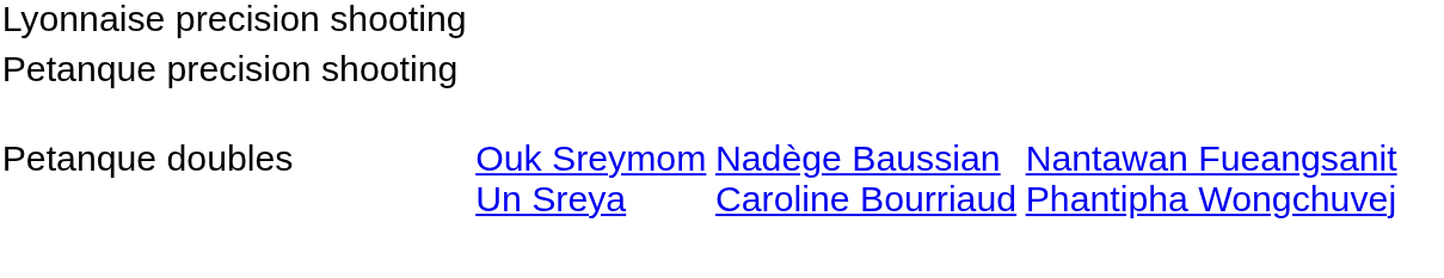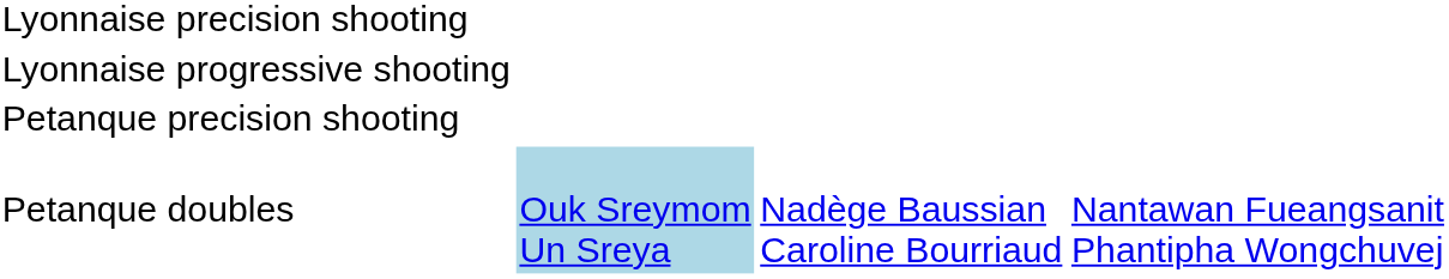 <table>
 <tr>
 <td>Lyonnaise precision shooting<br></td>
+<td></td>
+<td></td>
+<td></td>
+</tr>
+<tr>
+<td>Lyonnaise progressive shooting<br></td>
 <td></td>
 <td></td>
 <td></td>
 </tr>
 <tr>
 <td>Petanque precision shooting<br></td>
 <td></td>
 <td></td>
 <td></td>
 </tr>
 <tr>
 <td>Petanque doubles<br></td>
-<td><br><a href='#'>Ouk Sreymom</a><br><a href='#'>Un Sreya</a></td>
+<td style="background: lightblue;"><br><a href='#'>Ouk Sreymom</a><br><a href='#'>Un Sreya</a></td>
 <td><br><a href='#'>Nadège Baussian</a><br><a href='#'>Caroline Bourriaud</a></td>
 <td><br><a href='#'>Nantawan Fueangsanit</a><br><a href='#'>Phantipha Wongchuvej</a></td>
 </tr>
 </table>
